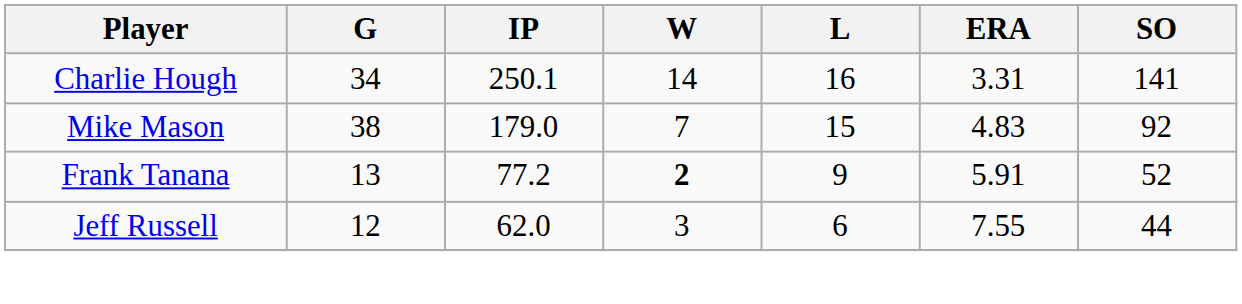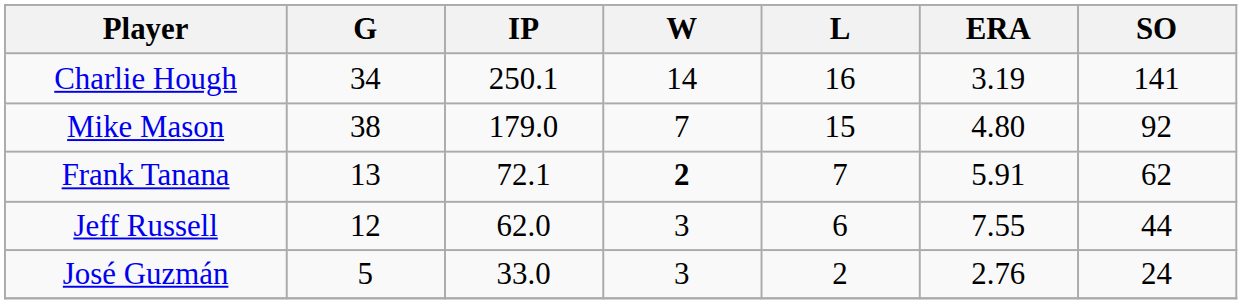 <table class="wikitable sortable">
 <tr>
 <th bgcolor="#DDDDFF" width="16%">Player</th>
 <th bgcolor="#DDDDFF" width="9%">G</th>
 <th bgcolor="#DDDDFF" width="9%">IP</th>
 <th bgcolor="#DDDDFF" width="9%">W</th>
 <th bgcolor="#DDDDFF" width="9%">L</th>
 <th bgcolor="#DDDDFF" width="9%">ERA</th>
 <th bgcolor="#DDDDFF" width="9%">SO</th>
 </tr>
 <tr align="center">
 <td><a href='#'>Charlie Hough</a></td>
 <td>34</td>
 <td>250.1</td>
 <td>14</td>
 <td>16</td>
-<td>3.31</td>
+<td>3.19</td>
 <td>141</td>
 </tr>
 <tr align="center">
 <td><a href='#'>Mike Mason</a></td>
 <td>38</td>
 <td>179.0</td>
 <td>7</td>
 <td>15</td>
-<td>4.83</td>
+<td>4.80</td>
 <td>92</td>
 </tr>
 <tr align=center>
 <td><a href='#'>Frank Tanana</a></td>
 <td>13</td>
-<td>77.2</td>
+<td>72.1</td>
 <td><strong>2</strong></td>
-<td>9</td>
+<td>7</td>
 <td>5.91</td>
-<td>52</td>
+<td>62</td>
 </tr>
 <tr align=center>
 <td><a href='#'>Jeff Russell</a></td>
 <td>12</td>
 <td>62.0</td>
 <td>3</td>
 <td>6</td>
 <td>7.55</td>
 <td>44</td>
 </tr>
+<tr align=center>
+<td><a href='#'>José Guzmán</a></td>
+<td>5</td>
+<td>33.0</td>
+<td>3</td>
+<td>2</td>
+<td>2.76</td>
+<td>24</td>
+</tr>
 <tr align="center">
 </tr>
 </table>
